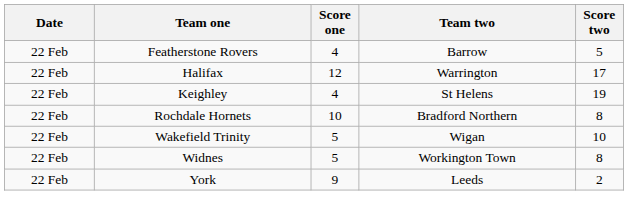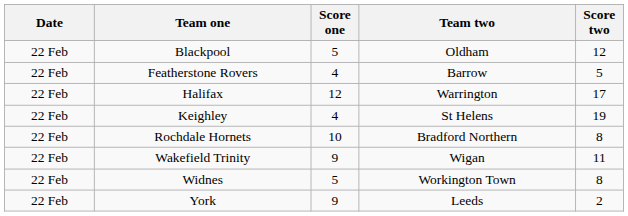 <table class="wikitable" style="text-align: center">
 <tr>
 <th width=100>Date</th>
 <th width=250>Team one</th>
 <th width=50>Score one</th>
 <th width=250>Team two</th>
 <th width=50>Score two</th>
+</tr>
+<tr>
+<td>22 Feb</td>
+<td>Blackpool</td>
+<td>5</td>
+<td>Oldham</td>
+<td>12</td>
 </tr>
 <tr>
 <td>22 Feb</td>
 <td>Featherstone Rovers</td>
 <td>4</td>
 <td>Barrow</td>
 <td>5</td>
 </tr>
 <tr>
 <td>22 Feb</td>
 <td>Halifax</td>
 <td>12</td>
 <td>Warrington</td>
 <td>17</td>
 </tr>
 <tr>
 <td>22 Feb</td>
 <td>Keighley</td>
 <td>4</td>
 <td>St Helens</td>
 <td>19</td>
 </tr>
 <tr>
 <td>22 Feb</td>
 <td>Rochdale Hornets</td>
 <td>10</td>
 <td>Bradford Northern</td>
 <td>8</td>
 </tr>
 <tr>
 <td>22 Feb</td>
 <td>Wakefield Trinity</td>
-<td>5</td>
+<td>9</td>
 <td>Wigan</td>
-<td>10</td>
+<td>11</td>
 </tr>
 <tr>
 <td>22 Feb</td>
 <td>Widnes</td>
 <td>5</td>
 <td>Workington Town</td>
 <td>8</td>
 </tr>
 <tr>
 <td>22 Feb</td>
 <td>York</td>
 <td>9</td>
 <td>Leeds</td>
 <td>2</td>
 </tr>
 </table>
